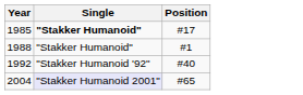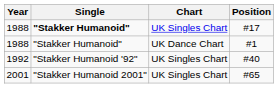 <table class="wikitable">
 <tr>
 <th align="left">Year</th>
 <th align="left">Single</th>
+<th align="left">Chart</th>
 <th align="left">Position</th>
 </tr>
 <tr>
-<td align="left">1985</td>
+<td align="left">1988</td>
 <td align="left"><strong>"Stakker Humanoid"</strong></td>
+<td align="left"><a href='#'>UK Singles Chart</a></td>
 <td align="center">#17</td>
 </tr>
 <tr>
 <td align="left">1988</td>
 <td align="left">"Stakker Humanoid"</td>
+<td align="left">UK Dance Chart</td>
 <td align="center">#1</td>
 </tr>
 <tr>
 <td align="left">1992</td>
 <td align="left">"Stakker Humanoid '92"</td>
+<td align="left">UK Singles Chart</td>
 <td align="center">#40</td>
 </tr>
 <tr>
-<td align="left">2004</td>
-<td align="left" style="background: lavender;">"Stakker Humanoid 2001"</td>
+<td align="left">2001</td>
+<td align="left">"Stakker Humanoid 2001"</td>
+<td align="left">UK Singles Chart</td>
 <td align="center">#65</td>
 </tr>
 </table>
